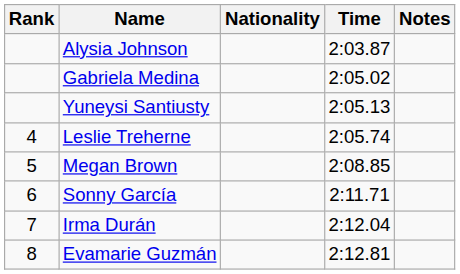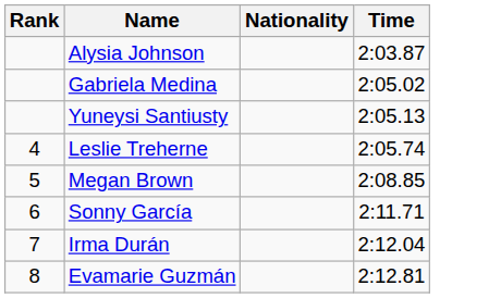 <table class="wikitable sortable" style="text-align:center">
 <tr>
 <th>Rank</th>
 <th>Name</th>
 <th>Nationality</th>
 <th>Time</th>
-<th>Notes</th>
 </tr>
 <tr>
 <td align=center></td>
 <td align=left><a href='#'>Alysia Johnson</a></td>
 <td align=left></td>
 <td>2:03.87</td>
-<td></td>
 </tr>
 <tr>
 <td align=center></td>
 <td align=left><a href='#'>Gabriela Medina</a></td>
 <td align=left></td>
 <td>2:05.02</td>
-<td></td>
 </tr>
 <tr>
 <td align=center></td>
 <td align=left><a href='#'>Yuneysi Santiusty</a></td>
 <td align=left></td>
 <td>2:05.13</td>
-<td></td>
 </tr>
 <tr>
 <td align=center>4</td>
 <td align=left><a href='#'>Leslie Treherne</a></td>
 <td align=left></td>
 <td>2:05.74</td>
-<td></td>
 </tr>
 <tr>
 <td align=center>5</td>
 <td align=left><a href='#'>Megan Brown</a></td>
 <td align=left></td>
 <td>2:08.85</td>
-<td></td>
 </tr>
 <tr>
 <td align=center>6</td>
 <td align=left><a href='#'>Sonny García</a></td>
 <td align=left></td>
 <td>2:11.71</td>
-<td></td>
 </tr>
 <tr>
 <td align=center>7</td>
 <td align=left><a href='#'>Irma Durán</a></td>
 <td align=left></td>
 <td>2:12.04</td>
-<td></td>
 </tr>
 <tr>
 <td align=center>8</td>
 <td align=left><a href='#'>Evamarie Guzmán</a></td>
 <td align=left></td>
 <td>2:12.81</td>
-<td></td>
 </tr>
 </table>
